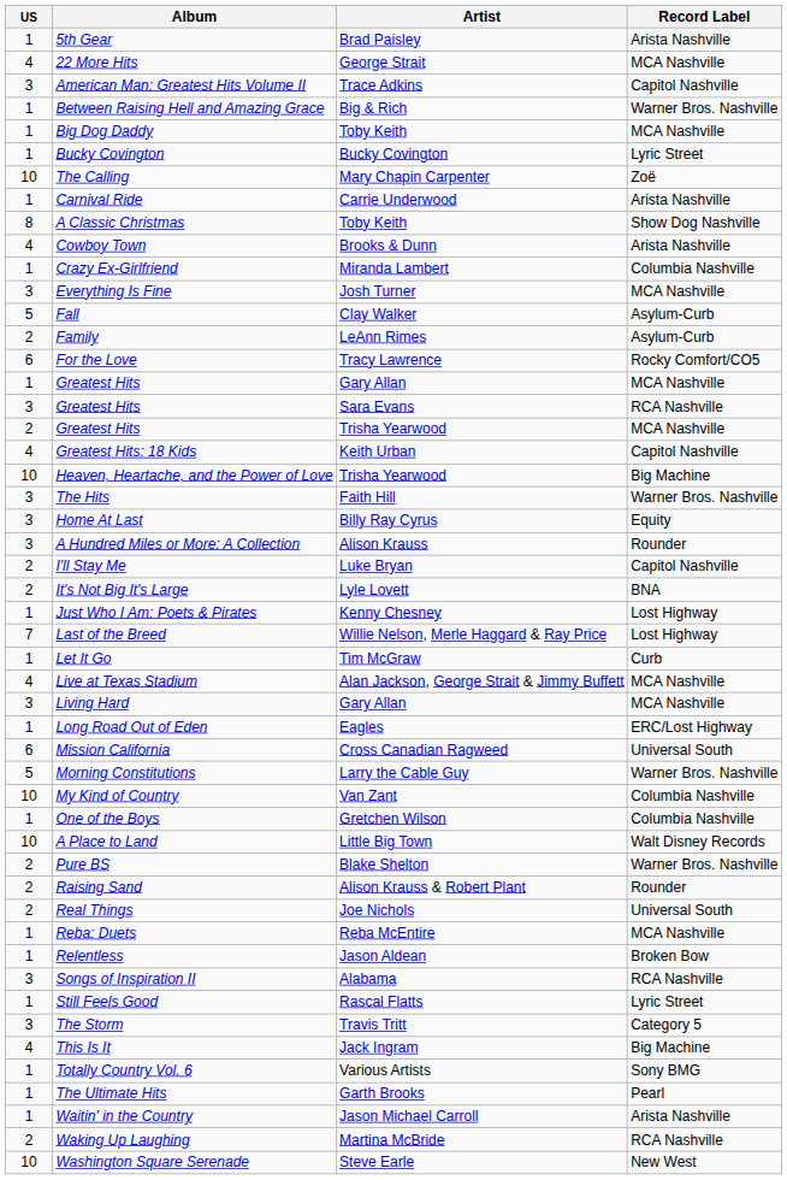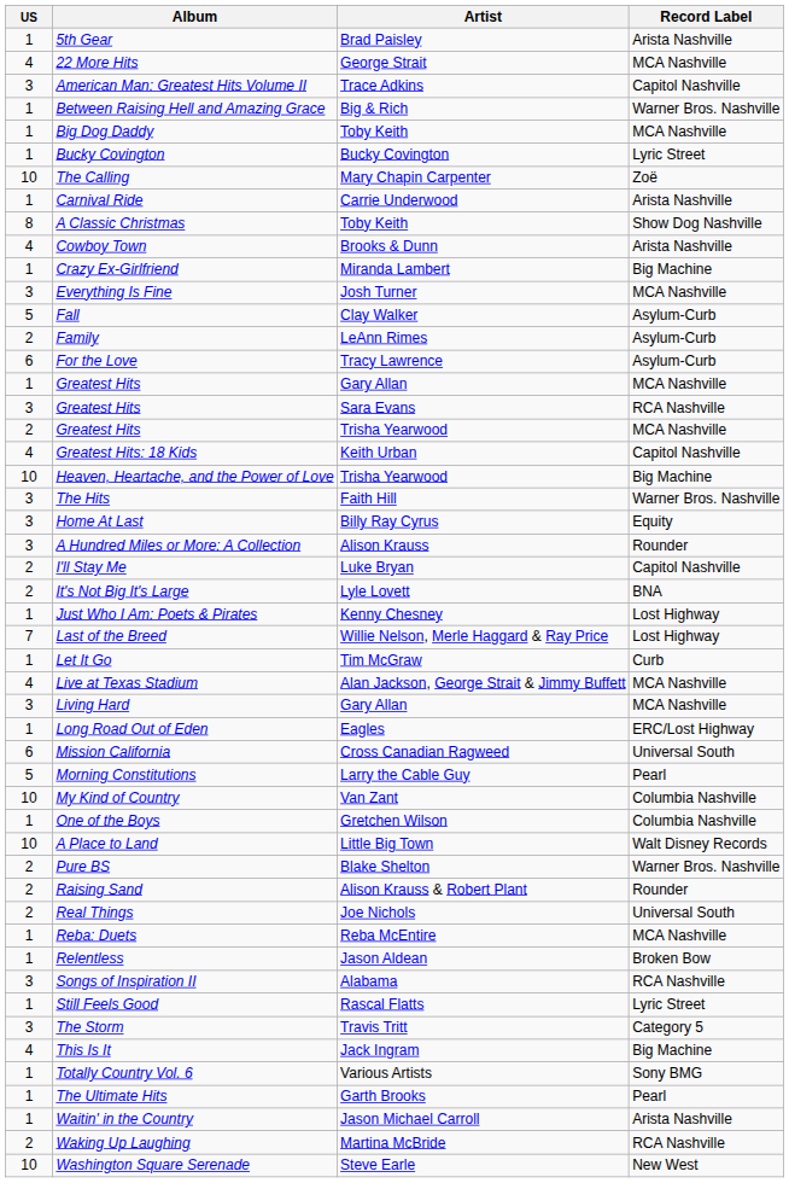 <table class="wikitable sortable">
 <tr>
 <th width=45><small>US</small></th>
 <th>Album</th>
 <th>Artist</th>
 <th>Record Label</th>
 </tr>
 <tr>
 <td align="center">1</td>
 <td><em><a href='#'>5th Gear</a></em></td>
 <td><a href='#'>Brad Paisley</a></td>
 <td>Arista Nashville</td>
 </tr>
 <tr>
 <td align="center">4</td>
 <td><em><a href='#'>22 More Hits</a></em></td>
 <td><a href='#'>George Strait</a></td>
 <td>MCA Nashville</td>
 </tr>
 <tr>
 <td align="center">3</td>
 <td><em><a href='#'>American Man: Greatest Hits Volume II</a></em></td>
 <td><a href='#'>Trace Adkins</a></td>
 <td>Capitol Nashville</td>
 </tr>
 <tr>
 <td align="center">1</td>
 <td><em><a href='#'>Between Raising Hell and Amazing Grace</a></em></td>
 <td><a href='#'>Big & Rich</a></td>
 <td>Warner Bros. Nashville</td>
 </tr>
 <tr>
 <td align="center">1</td>
 <td><em><a href='#'>Big Dog Daddy</a></em></td>
 <td><a href='#'>Toby Keith</a></td>
 <td>MCA Nashville</td>
 </tr>
 <tr>
 <td align="center">1</td>
 <td><em><a href='#'>Bucky Covington</a></em></td>
 <td><a href='#'>Bucky Covington</a></td>
 <td>Lyric Street</td>
 </tr>
 <tr>
 <td align="center">10</td>
 <td><em><a href='#'>The Calling</a></em></td>
 <td><a href='#'>Mary Chapin Carpenter</a></td>
 <td>Zoë</td>
 </tr>
 <tr>
 <td align="center">1</td>
 <td><em><a href='#'>Carnival Ride</a></em></td>
 <td><a href='#'>Carrie Underwood</a></td>
 <td>Arista Nashville</td>
 </tr>
 <tr>
 <td align="center">8</td>
 <td><em><a href='#'>A Classic Christmas</a></em></td>
 <td><a href='#'>Toby Keith</a></td>
 <td>Show Dog Nashville</td>
 </tr>
 <tr>
 <td align="center">4</td>
 <td><em><a href='#'>Cowboy Town</a></em></td>
 <td><a href='#'>Brooks & Dunn</a></td>
 <td>Arista Nashville</td>
 </tr>
 <tr>
 <td align="center">1</td>
 <td><em><a href='#'>Crazy Ex-Girlfriend</a></em></td>
 <td><a href='#'>Miranda Lambert</a></td>
-<td>Columbia Nashville</td>
+<td>Big Machine</td>
 </tr>
 <tr>
 <td align="center">3</td>
 <td><em><a href='#'>Everything Is Fine</a></em></td>
 <td><a href='#'>Josh Turner</a></td>
 <td>MCA Nashville</td>
 </tr>
 <tr>
 <td align="center">5</td>
 <td><em><a href='#'>Fall</a></em></td>
 <td><a href='#'>Clay Walker</a></td>
 <td>Asylum-Curb</td>
 </tr>
 <tr>
 <td align="center">2</td>
 <td><em><a href='#'>Family</a></em></td>
 <td><a href='#'>LeAnn Rimes</a></td>
 <td>Asylum-Curb</td>
 </tr>
 <tr>
 <td align="center">6</td>
 <td><em><a href='#'>For the Love</a></em></td>
 <td><a href='#'>Tracy Lawrence</a></td>
-<td>Rocky Comfort/CO5</td>
+<td>Asylum-Curb</td>
 </tr>
 <tr>
 <td align="center">1</td>
 <td><em><a href='#'>Greatest Hits</a></em></td>
 <td><a href='#'>Gary Allan</a></td>
 <td>MCA Nashville</td>
 </tr>
 <tr>
 <td align="center">3</td>
 <td><em><a href='#'>Greatest Hits</a></em></td>
 <td><a href='#'>Sara Evans</a></td>
 <td>RCA Nashville</td>
 </tr>
 <tr>
 <td align="center">2</td>
 <td><em><a href='#'>Greatest Hits</a></em></td>
 <td><a href='#'>Trisha Yearwood</a></td>
 <td>MCA Nashville</td>
 </tr>
 <tr>
 <td align="center">4</td>
 <td><em><a href='#'>Greatest Hits: 18 Kids</a></em></td>
 <td><a href='#'>Keith Urban</a></td>
 <td>Capitol Nashville</td>
 </tr>
 <tr>
 <td align="center">10</td>
 <td><em><a href='#'>Heaven, Heartache, and the Power of Love</a></em></td>
 <td><a href='#'>Trisha Yearwood</a></td>
 <td>Big Machine</td>
 </tr>
 <tr>
 <td align="center">3</td>
 <td><em><a href='#'>The Hits</a></em></td>
 <td><a href='#'>Faith Hill</a></td>
 <td>Warner Bros. Nashville</td>
 </tr>
 <tr>
 <td align="center">3</td>
 <td><em><a href='#'>Home At Last</a></em></td>
 <td><a href='#'>Billy Ray Cyrus</a></td>
 <td>Equity</td>
 </tr>
 <tr>
 <td align="center">3</td>
 <td><em><a href='#'>A Hundred Miles or More: A Collection</a></em></td>
 <td><a href='#'>Alison Krauss</a></td>
 <td>Rounder</td>
 </tr>
 <tr>
 <td align="center">2</td>
 <td><em><a href='#'>I'll Stay Me</a></em></td>
 <td><a href='#'>Luke Bryan</a></td>
 <td>Capitol Nashville</td>
 </tr>
 <tr>
 <td align="center">2</td>
 <td><em><a href='#'>It's Not Big It's Large</a></em></td>
 <td><a href='#'>Lyle Lovett</a></td>
 <td>BNA</td>
 </tr>
 <tr>
 <td align="center">1</td>
 <td><em><a href='#'>Just Who I Am: Poets & Pirates</a></em></td>
 <td><a href='#'>Kenny Chesney</a></td>
 <td>Lost Highway</td>
 </tr>
 <tr>
 <td align="center">7</td>
 <td><em><a href='#'>Last of the Breed</a></em></td>
 <td><a href='#'>Willie Nelson</a>, <a href='#'>Merle Haggard</a> & <a href='#'>Ray Price</a></td>
 <td>Lost Highway</td>
 </tr>
 <tr>
 <td align="center">1</td>
 <td><em><a href='#'>Let It Go</a></em></td>
 <td><a href='#'>Tim McGraw</a></td>
 <td>Curb</td>
 </tr>
 <tr>
 <td align="center">4</td>
 <td><em><a href='#'>Live at Texas Stadium</a></em></td>
 <td><a href='#'>Alan Jackson</a>, <a href='#'>George Strait</a> & <a href='#'>Jimmy Buffett</a></td>
 <td>MCA Nashville</td>
 </tr>
 <tr>
 <td align="center">3</td>
 <td><em><a href='#'>Living Hard</a></em></td>
 <td><a href='#'>Gary Allan</a></td>
 <td>MCA Nashville</td>
 </tr>
 <tr>
 <td align="center">1</td>
 <td><em><a href='#'>Long Road Out of Eden</a></em></td>
 <td><a href='#'>Eagles</a></td>
 <td>ERC/Lost Highway</td>
 </tr>
 <tr>
 <td align="center">6</td>
 <td><em><a href='#'>Mission California</a></em></td>
 <td><a href='#'>Cross Canadian Ragweed</a></td>
 <td>Universal South</td>
 </tr>
 <tr>
 <td align="center">5</td>
 <td><em><a href='#'>Morning Constitutions</a></em></td>
 <td><a href='#'>Larry the Cable Guy</a></td>
-<td>Warner Bros. Nashville</td>
+<td>Pearl</td>
 </tr>
 <tr>
 <td align="center">10</td>
 <td><em><a href='#'>My Kind of Country</a></em></td>
 <td><a href='#'>Van Zant</a></td>
 <td>Columbia Nashville</td>
 </tr>
 <tr>
 <td align="center">1</td>
 <td><em><a href='#'>One of the Boys</a></em></td>
 <td><a href='#'>Gretchen Wilson</a></td>
 <td>Columbia Nashville</td>
 </tr>
 <tr>
 <td align="center">10</td>
 <td><em><a href='#'>A Place to Land</a></em></td>
 <td><a href='#'>Little Big Town</a></td>
 <td>Walt Disney Records</td>
 </tr>
 <tr>
 <td align="center">2</td>
 <td><em><a href='#'>Pure BS</a></em></td>
 <td><a href='#'>Blake Shelton</a></td>
 <td>Warner Bros. Nashville</td>
 </tr>
 <tr>
 <td align="center">2</td>
 <td><em><a href='#'>Raising Sand</a></em></td>
 <td><a href='#'>Alison Krauss</a> & <a href='#'>Robert Plant</a></td>
 <td>Rounder</td>
 </tr>
 <tr>
 <td align="center">2</td>
 <td><em><a href='#'>Real Things</a></em></td>
 <td><a href='#'>Joe Nichols</a></td>
 <td>Universal South</td>
 </tr>
 <tr>
 <td align="center">1</td>
 <td><em><a href='#'>Reba: Duets</a></em></td>
 <td><a href='#'>Reba McEntire</a></td>
 <td>MCA Nashville</td>
 </tr>
 <tr>
 <td align="center">1</td>
 <td><em><a href='#'>Relentless</a></em></td>
 <td><a href='#'>Jason Aldean</a></td>
 <td>Broken Bow</td>
 </tr>
 <tr>
 <td align="center">3</td>
 <td><em><a href='#'>Songs of Inspiration II</a></em></td>
 <td><a href='#'>Alabama</a></td>
 <td>RCA Nashville</td>
 </tr>
 <tr>
 <td align="center">1</td>
 <td><em><a href='#'>Still Feels Good</a></em></td>
 <td><a href='#'>Rascal Flatts</a></td>
 <td>Lyric Street</td>
 </tr>
 <tr>
 <td align="center">3</td>
 <td><em><a href='#'>The Storm</a></em></td>
 <td><a href='#'>Travis Tritt</a></td>
 <td>Category 5</td>
 </tr>
 <tr>
 <td align="center">4</td>
 <td><em><a href='#'>This Is It</a></em></td>
 <td><a href='#'>Jack Ingram</a></td>
 <td>Big Machine</td>
 </tr>
 <tr>
 <td align="center">1</td>
 <td><em><a href='#'>Totally Country Vol. 6</a></em></td>
 <td>Various Artists</td>
 <td>Sony BMG</td>
 </tr>
 <tr>
 <td align="center">1</td>
 <td><em><a href='#'>The Ultimate Hits</a></em></td>
 <td><a href='#'>Garth Brooks</a></td>
 <td>Pearl</td>
 </tr>
 <tr>
 <td align="center">1</td>
 <td><em><a href='#'>Waitin' in the Country</a></em></td>
 <td><a href='#'>Jason Michael Carroll</a></td>
 <td>Arista Nashville</td>
 </tr>
 <tr>
 <td align="center">2</td>
 <td><em><a href='#'>Waking Up Laughing</a></em></td>
 <td><a href='#'>Martina McBride</a></td>
 <td>RCA Nashville</td>
 </tr>
 <tr>
 <td align="center">10</td>
 <td><em><a href='#'>Washington Square Serenade</a></em></td>
 <td><a href='#'>Steve Earle</a></td>
 <td>New West</td>
 </tr>
 </table>
